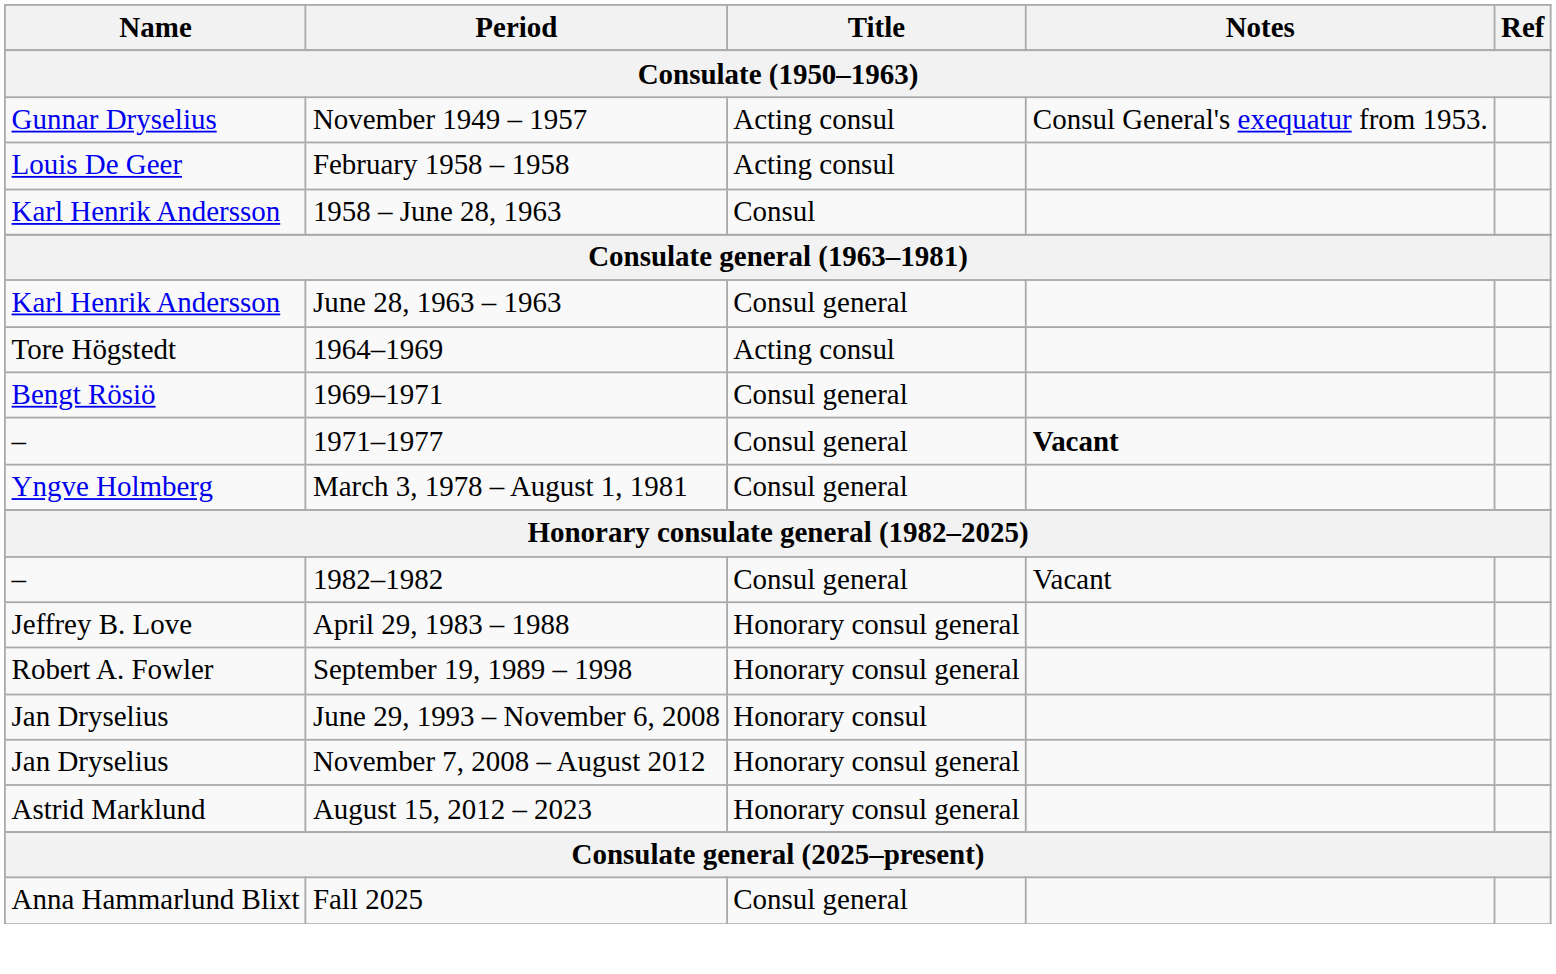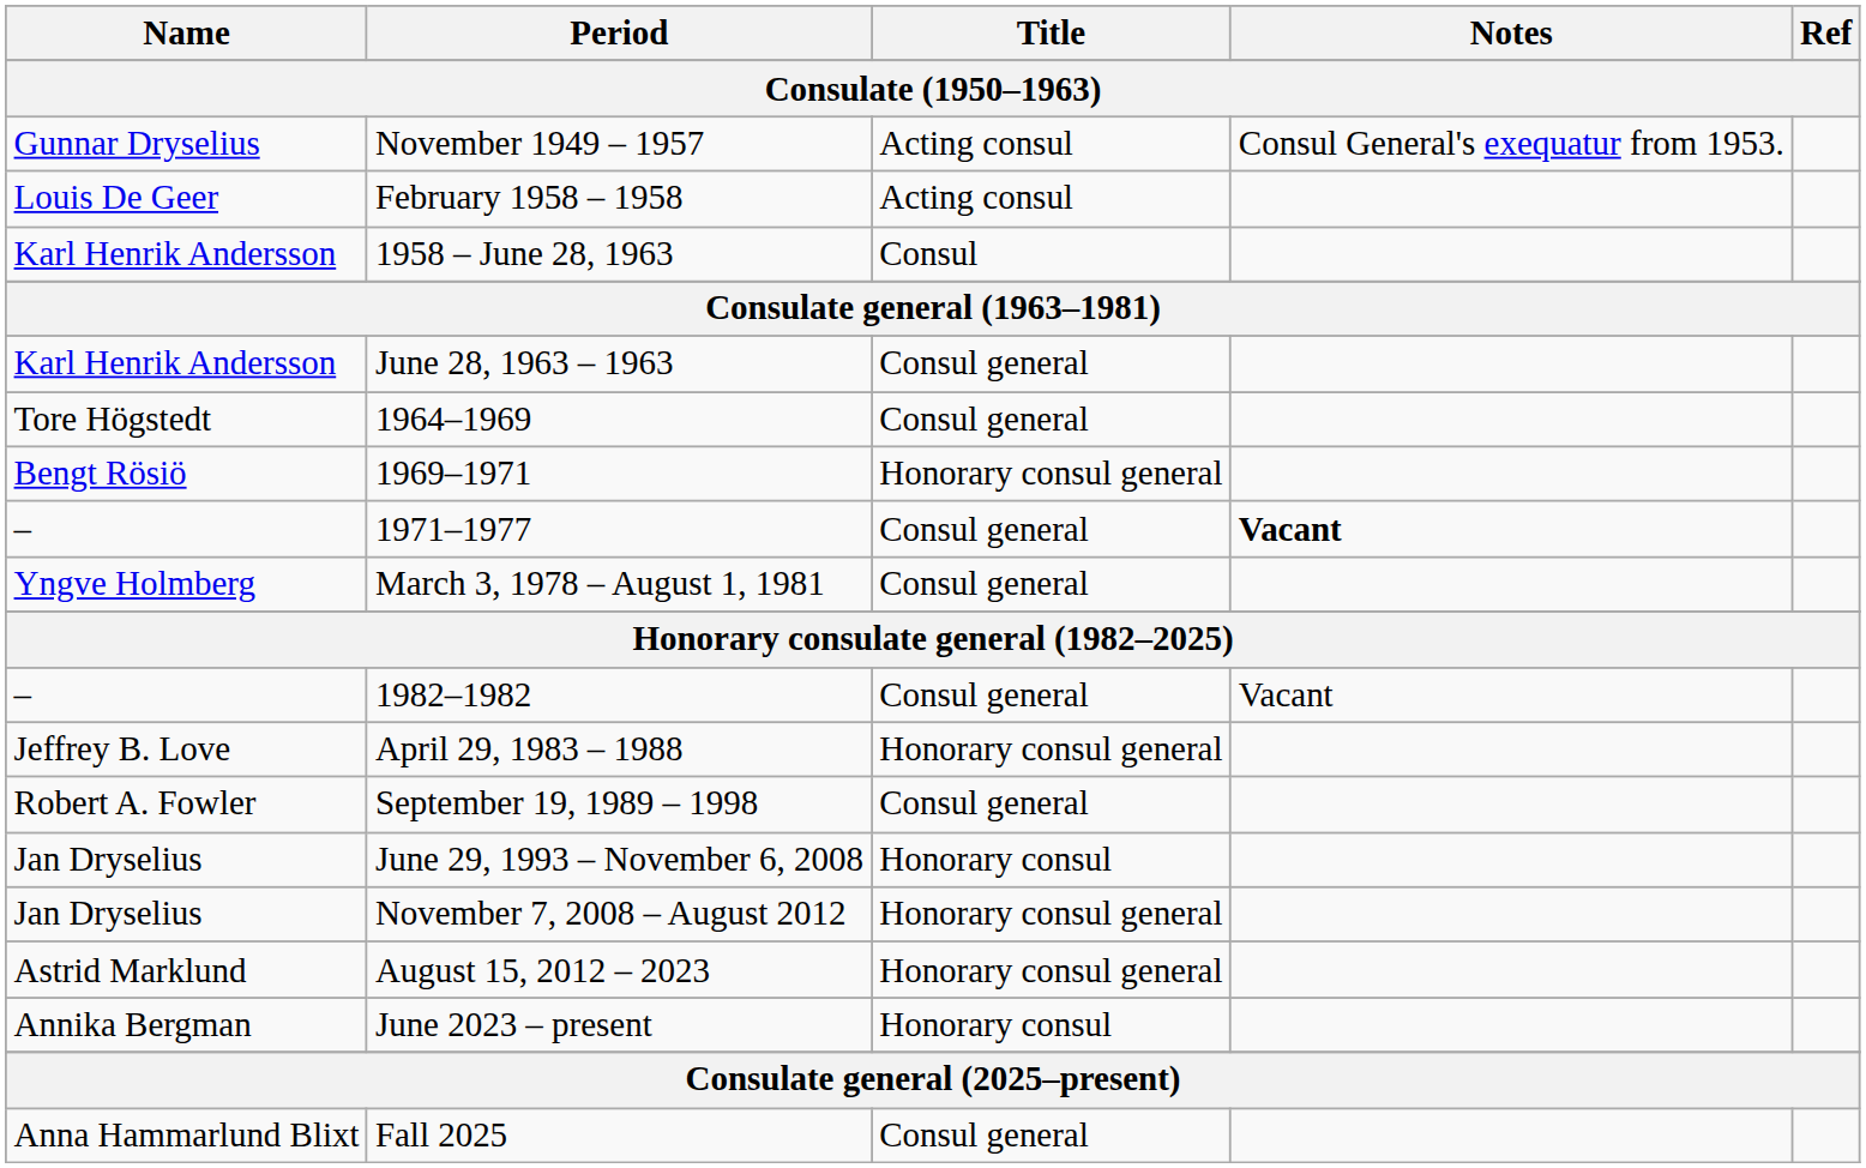 <table class="wikitable">
 <tr>
 <th>Name</th>
 <th>Period</th>
 <th>Title</th>
 <th>Notes</th>
 <th>Ref</th>
 </tr>
 <tr>
 </tr>
 <tr style="text-align:center;">
 <th colspan=5>Consulate (1950–1963)</th>
 </tr>
 <tr>
 <td><a href='#'>Gunnar Dryselius</a></td>
 <td>November 1949 – 1957</td>
 <td>Acting consul</td>
 <td>Consul General's <a href='#'>exequatur</a> from 1953.</td>
 <td></td>
 </tr>
 <tr>
 <td><a href='#'>Louis De Geer</a></td>
 <td>February 1958 – 1958</td>
 <td>Acting consul</td>
 <td></td>
 <td></td>
 </tr>
 <tr>
 <td><a href='#'>Karl Henrik Andersson</a></td>
 <td>1958 – June 28, 1963</td>
 <td>Consul</td>
 <td></td>
 <td></td>
 </tr>
 <tr>
 </tr>
 <tr style="text-align:center;">
 <th colspan=5>Consulate general (1963–1981)</th>
 </tr>
 <tr>
 <td><a href='#'>Karl Henrik Andersson</a></td>
 <td>June 28, 1963 – 1963</td>
 <td>Consul general</td>
 <td></td>
 <td></td>
 </tr>
 <tr>
 <td>Tore Högstedt</td>
 <td>1964–1969</td>
-<td>Acting consul</td>
+<td>Consul general</td>
 <td></td>
 <td></td>
 </tr>
 <tr>
 <td><a href='#'>Bengt Rösiö</a></td>
 <td>1969–1971</td>
-<td>Consul general</td>
+<td>Honorary consul general</td>
 <td></td>
 <td></td>
 </tr>
 <tr>
 <td>–</td>
 <td>1971–1977</td>
 <td>Consul general</td>
 <td><strong>Vacant</strong></td>
 <td></td>
 </tr>
 <tr>
 <td><a href='#'>Yngve Holmberg</a></td>
 <td>March 3, 1978 – August 1, 1981</td>
 <td>Consul general</td>
 <td></td>
 <td></td>
 </tr>
 <tr>
 </tr>
 <tr style="text-align:center;">
 <th colspan=5>Honorary consulate general (1982–2025)</th>
 </tr>
 <tr>
 <td>–</td>
 <td>1982–1982</td>
 <td>Consul general</td>
 <td>Vacant</td>
 <td></td>
 </tr>
 <tr>
 <td>Jeffrey B. Love</td>
 <td>April 29, 1983 – 1988</td>
 <td>Honorary consul general</td>
 <td></td>
 <td></td>
 </tr>
 <tr>
 <td>Robert A. Fowler</td>
 <td>September 19, 1989 – 1998</td>
-<td>Honorary consul general</td>
+<td>Consul general</td>
 <td></td>
 <td></td>
 </tr>
 <tr>
 <td>Jan Dryselius</td>
 <td>June 29, 1993 – November 6, 2008</td>
 <td>Honorary consul</td>
 <td></td>
 <td></td>
 </tr>
 <tr>
 <td>Jan Dryselius</td>
 <td>November 7, 2008 – August 2012</td>
 <td>Honorary consul general</td>
 <td></td>
 <td></td>
 </tr>
 <tr>
 <td>Astrid Marklund</td>
 <td>August 15, 2012 – 2023</td>
 <td>Honorary consul general</td>
 <td></td>
 <td></td>
 </tr>
 <tr>
+<td>Annika Bergman</td>
+<td>June 2023 – present</td>
+<td>Honorary consul</td>
+<td></td>
+<td></td>
+</tr>
+<tr>
 </tr>
 <tr style="text-align:center;">
 <th colspan=5>Consulate general (2025–present)</th>
 </tr>
 <tr>
 <td>Anna Hammarlund Blixt</td>
 <td>Fall 2025</td>
 <td>Consul general</td>
 <td></td>
 <td></td>
 </tr>
 <tr>
 </tr>
 </table>
